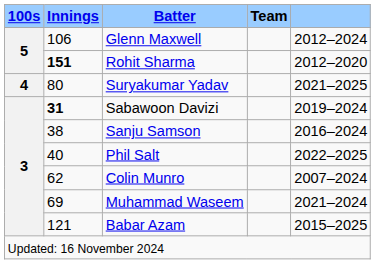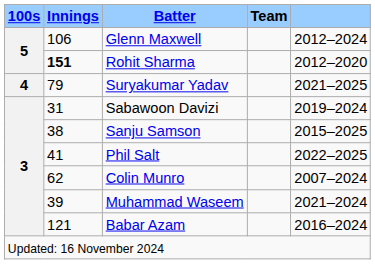 <table class="wikitable sortable defaultleft" style="font-size: 95%">
 <tr>
 <th scope="col" style="background-color:#9cf;"><a href='#'>100s</a></th>
 <th scope="col" style="background-color:#9cf;"><a href='#'>Innings</a></th>
 <th scope="col" style="background-color:#9cf;"><a href='#'>Batter</a></th>
 <th scope="col" style="background-color:#9cf;">Team</th>
 <th scope="col" style="background-color:#9cf;"></th>
 </tr>
 <tr>
 <th rowspan=2>5</th>
 <td>106</td>
 <td><a href='#'>Glenn Maxwell</a></td>
 <td></td>
 <td>2012–2024</td>
 </tr>
 <tr>
 <td><strong>151</strong></td>
 <td><a href='#'>Rohit Sharma</a></td>
 <td></td>
 <td>2012–2020</td>
 </tr>
 <tr>
 <th>4</th>
-<td>80</td>
+<td>79</td>
 <td><a href='#'>Suryakumar Yadav</a>  </td>
 <td></td>
 <td>2021–2025</td>
 </tr>
 <tr>
 <th rowspan=6>3</th>
-<td><strong>31</strong></td>
+<td>31</td>
 <td>Sabawoon Davizi </td>
 <td></td>
 <td>2019–2024</td>
 </tr>
 <tr>
 <td>38</td>
 <td><a href='#'>Sanju Samson</a></td>
 <td></td>
-<td>2016–2024</td>
+<td>2015–2025</td>
 </tr>
 <tr>
-<td>40</td>
+<td>41</td>
 <td><a href='#'>Phil Salt</a></td>
 <td></td>
 <td>2022–2025</td>
 </tr>
 <tr>
 <td>62</td>
 <td><a href='#'>Colin Munro</a></td>
 <td></td>
 <td>2007–2024</td>
 </tr>
 <tr>
-<td>69</td>
+<td>39</td>
 <td><a href='#'> Muhammad Waseem</a></td>
 <td></td>
 <td>2021–2024</td>
 </tr>
 <tr>
 <td>121</td>
 <td><a href='#'>Babar Azam</a></td>
 <td></td>
-<td>2015–2025</td>
+<td>2016–2024</td>
 </tr>
 <tr class="sortbottom">
 <td scope="row" colspan=5 style="text-align:left;"><small>Updated: 16 November 2024</small></td>
 </tr>
 </table>
